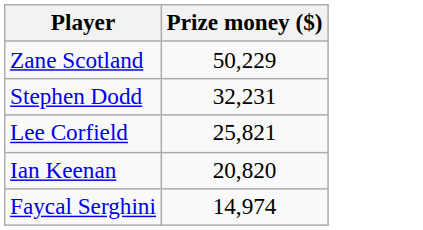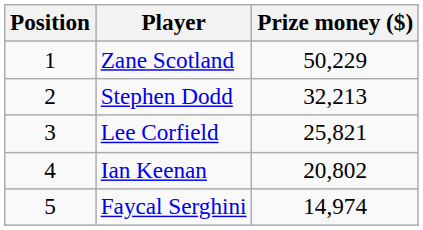 <table class=wikitable>
 <tr>
+<th>Position</th>
 <th>Player</th>
 <th>Prize money ($)</th>
 </tr>
 <tr>
+<td align=center>1</td>
 <td> <a href='#'>Zane Scotland</a></td>
 <td align=center>50,229</td>
 </tr>
 <tr>
+<td align=center>2</td>
 <td> <a href='#'>Stephen Dodd</a></td>
-<td align=center>32,231</td>
+<td align=center>32,213</td>
 </tr>
 <tr>
+<td align=center>3</td>
 <td> <a href='#'>Lee Corfield</a></td>
 <td align=center>25,821</td>
 </tr>
 <tr>
+<td align=center>4</td>
 <td> <a href='#'>Ian Keenan</a></td>
-<td align=center>20,820</td>
+<td align=center>20,802</td>
 </tr>
 <tr>
+<td align=center>5</td>
 <td> <a href='#'>Faycal Serghini</a></td>
 <td align=center>14,974</td>
 </tr>
 </table>
